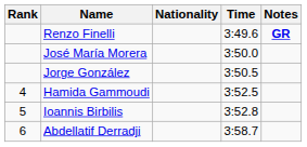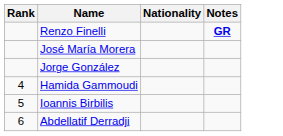 <table class="wikitable sortable" style="text-align:center">
 <tr>
 <th>Rank</th>
 <th>Name</th>
 <th>Nationality</th>
-<th>Time</th>
 <th>Notes</th>
 </tr>
 <tr>
 <td></td>
 <td align=left><a href='#'>Renzo Finelli</a></td>
 <td align=left></td>
-<td>3:49.6</td>
 <td><strong><a href='#'>GR</a></strong></td>
 </tr>
 <tr>
 <td></td>
 <td align=left><a href='#'>José María Morera</a></td>
 <td align=left></td>
-<td>3:50.0</td>
 <td></td>
 </tr>
 <tr>
 <td></td>
 <td align=left><a href='#'>Jorge González</a></td>
 <td align=left></td>
-<td>3:50.5</td>
 <td></td>
 </tr>
 <tr>
 <td>4</td>
 <td align=left><a href='#'>Hamida Gammoudi</a></td>
 <td align=left></td>
-<td>3:52.5</td>
 <td></td>
 </tr>
 <tr>
 <td>5</td>
 <td align=left><a href='#'>Ioannis Birbilis</a></td>
 <td align=left></td>
-<td>3:52.8</td>
 <td></td>
 </tr>
 <tr>
 <td>6</td>
 <td align=left><a href='#'>Abdellatif Derradji</a></td>
 <td align=left></td>
-<td>3:58.7</td>
 <td></td>
 </tr>
 </table>
